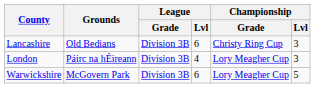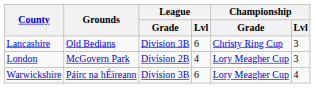 <table class="wikitable sortable">
 <tr>
 <th rowspan="2"><a href='#'>County</a></th>
 <th rowspan="2">Grounds</th>
 <th colspan="2">League</th>
 <th colspan="2">Championship</th>
 </tr>
 <tr>
 <th>Grade</th>
 <th>Lvl</th>
 <th>Grade</th>
 <th>Lvl</th>
 </tr>
 <tr>
 <td> <a href='#'>Lancashire</a></td>
 <td><a href='#'>Old Bedians</a></td>
 <td><a href='#'>Division 3B</a></td>
 <td>6</td>
 <td><a href='#'>Christy Ring Cup</a></td>
 <td>3</td>
 </tr>
 <tr>
 <td> <a href='#'>London</a></td>
-<td><a href='#'>Páirc na hÉireann</a></td>
-<td><a href='#'>Division 3B</a></td>
+<td><a href='#'>McGovern Park</a></td>
+<td><a href='#'>Division 2B</a></td>
 <td>4</td>
 <td><a href='#'>Lory Meagher Cup</a></td>
 <td>3</td>
 </tr>
 <tr>
 <td> <a href='#'>Warwickshire</a></td>
-<td><a href='#'>McGovern Park</a></td>
+<td><a href='#'>Páirc na hÉireann</a></td>
 <td><a href='#'>Division 3B</a></td>
 <td>6</td>
 <td><a href='#'>Lory Meagher Cup</a></td>
-<td>5</td>
+<td>4</td>
 </tr>
 </table>
